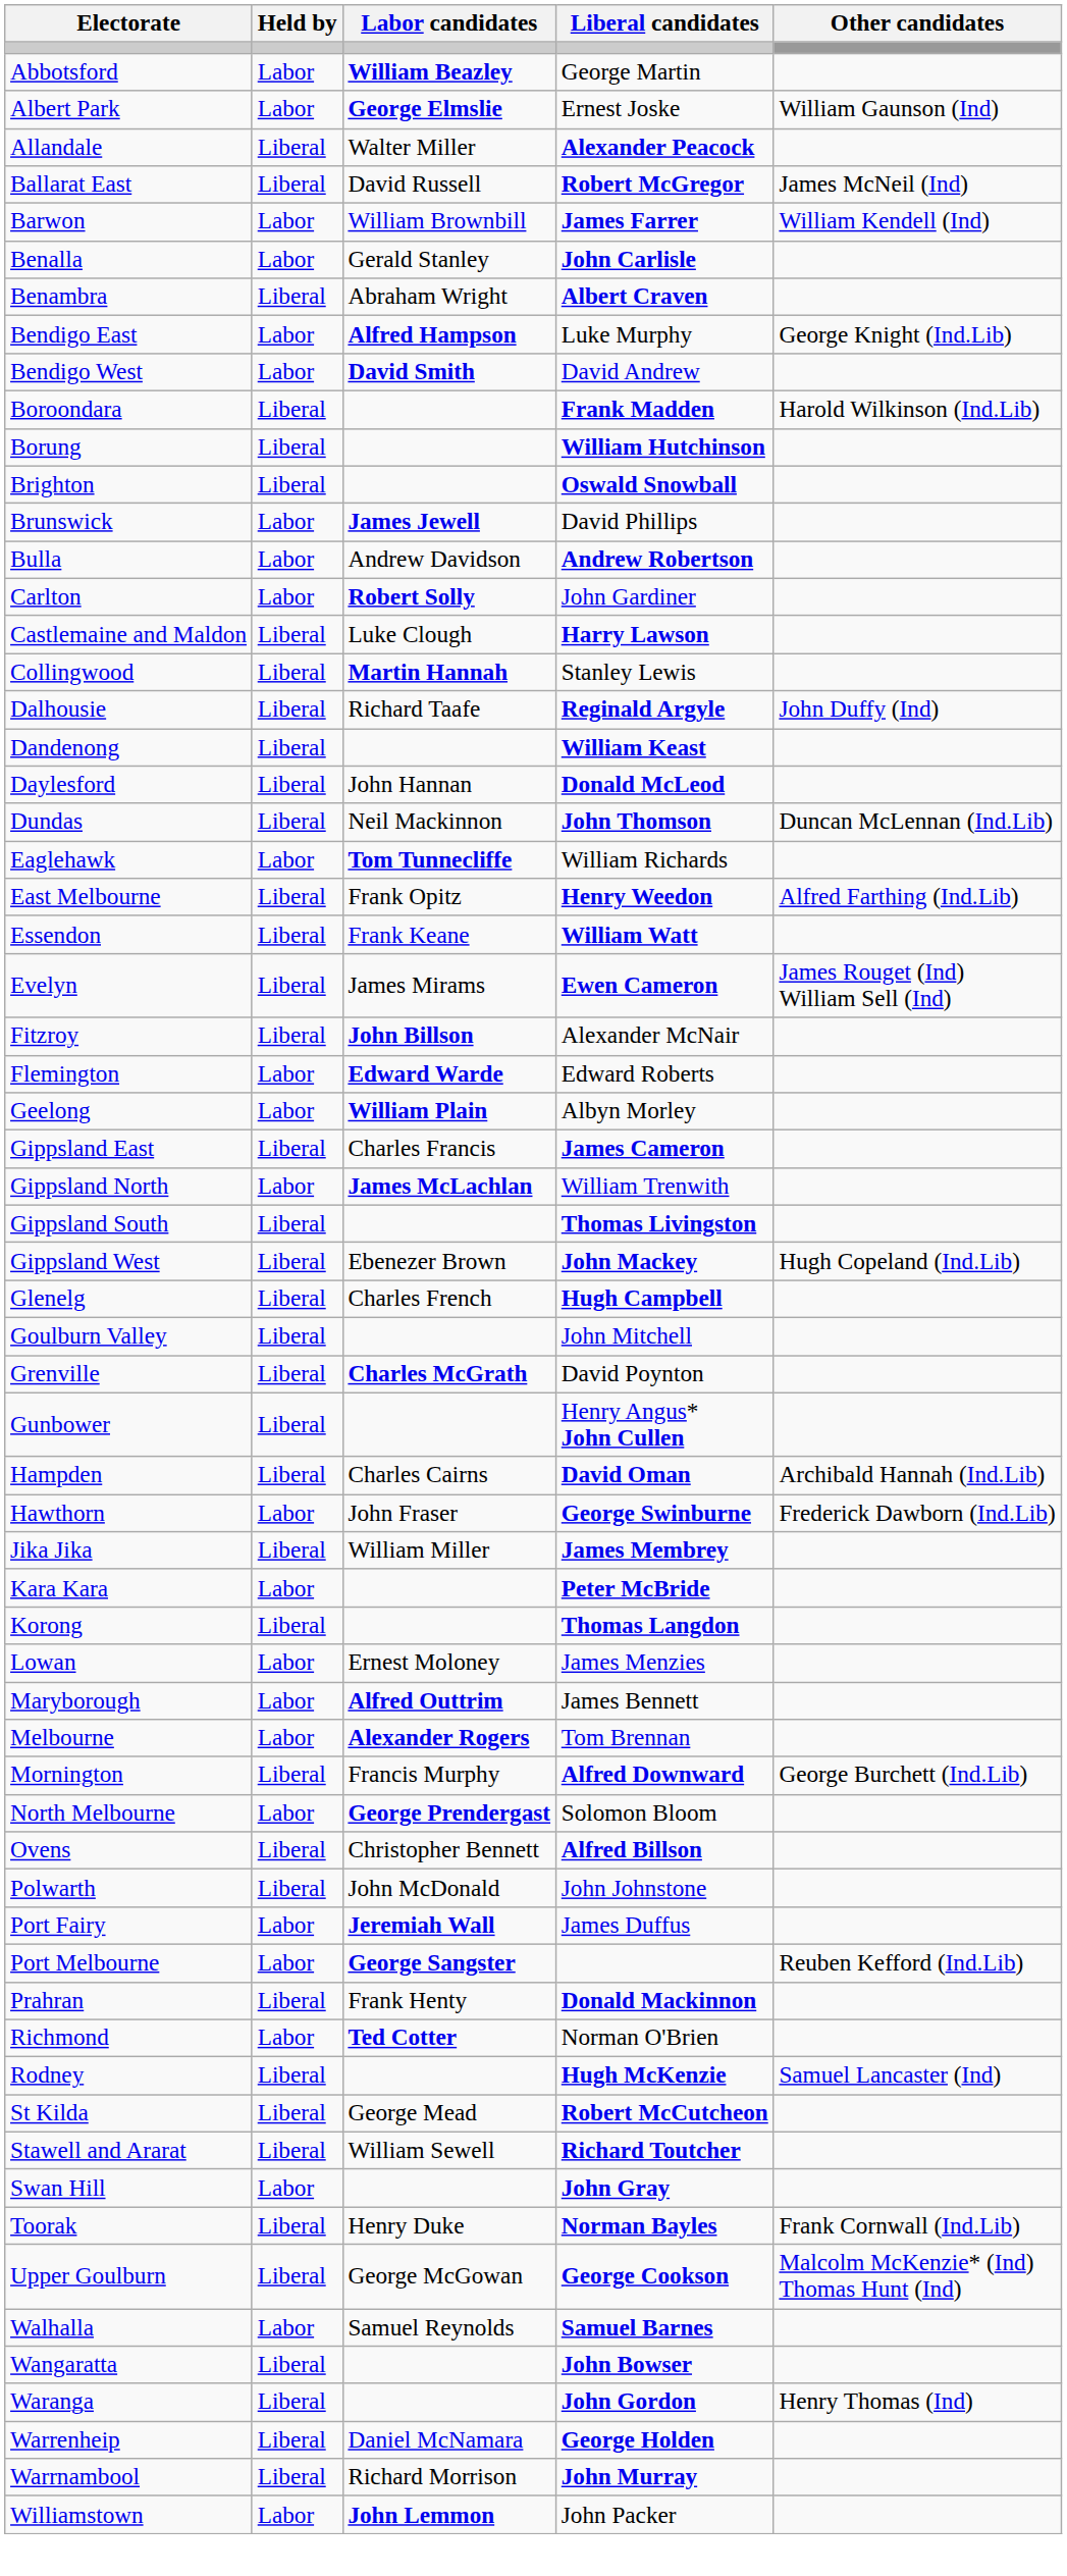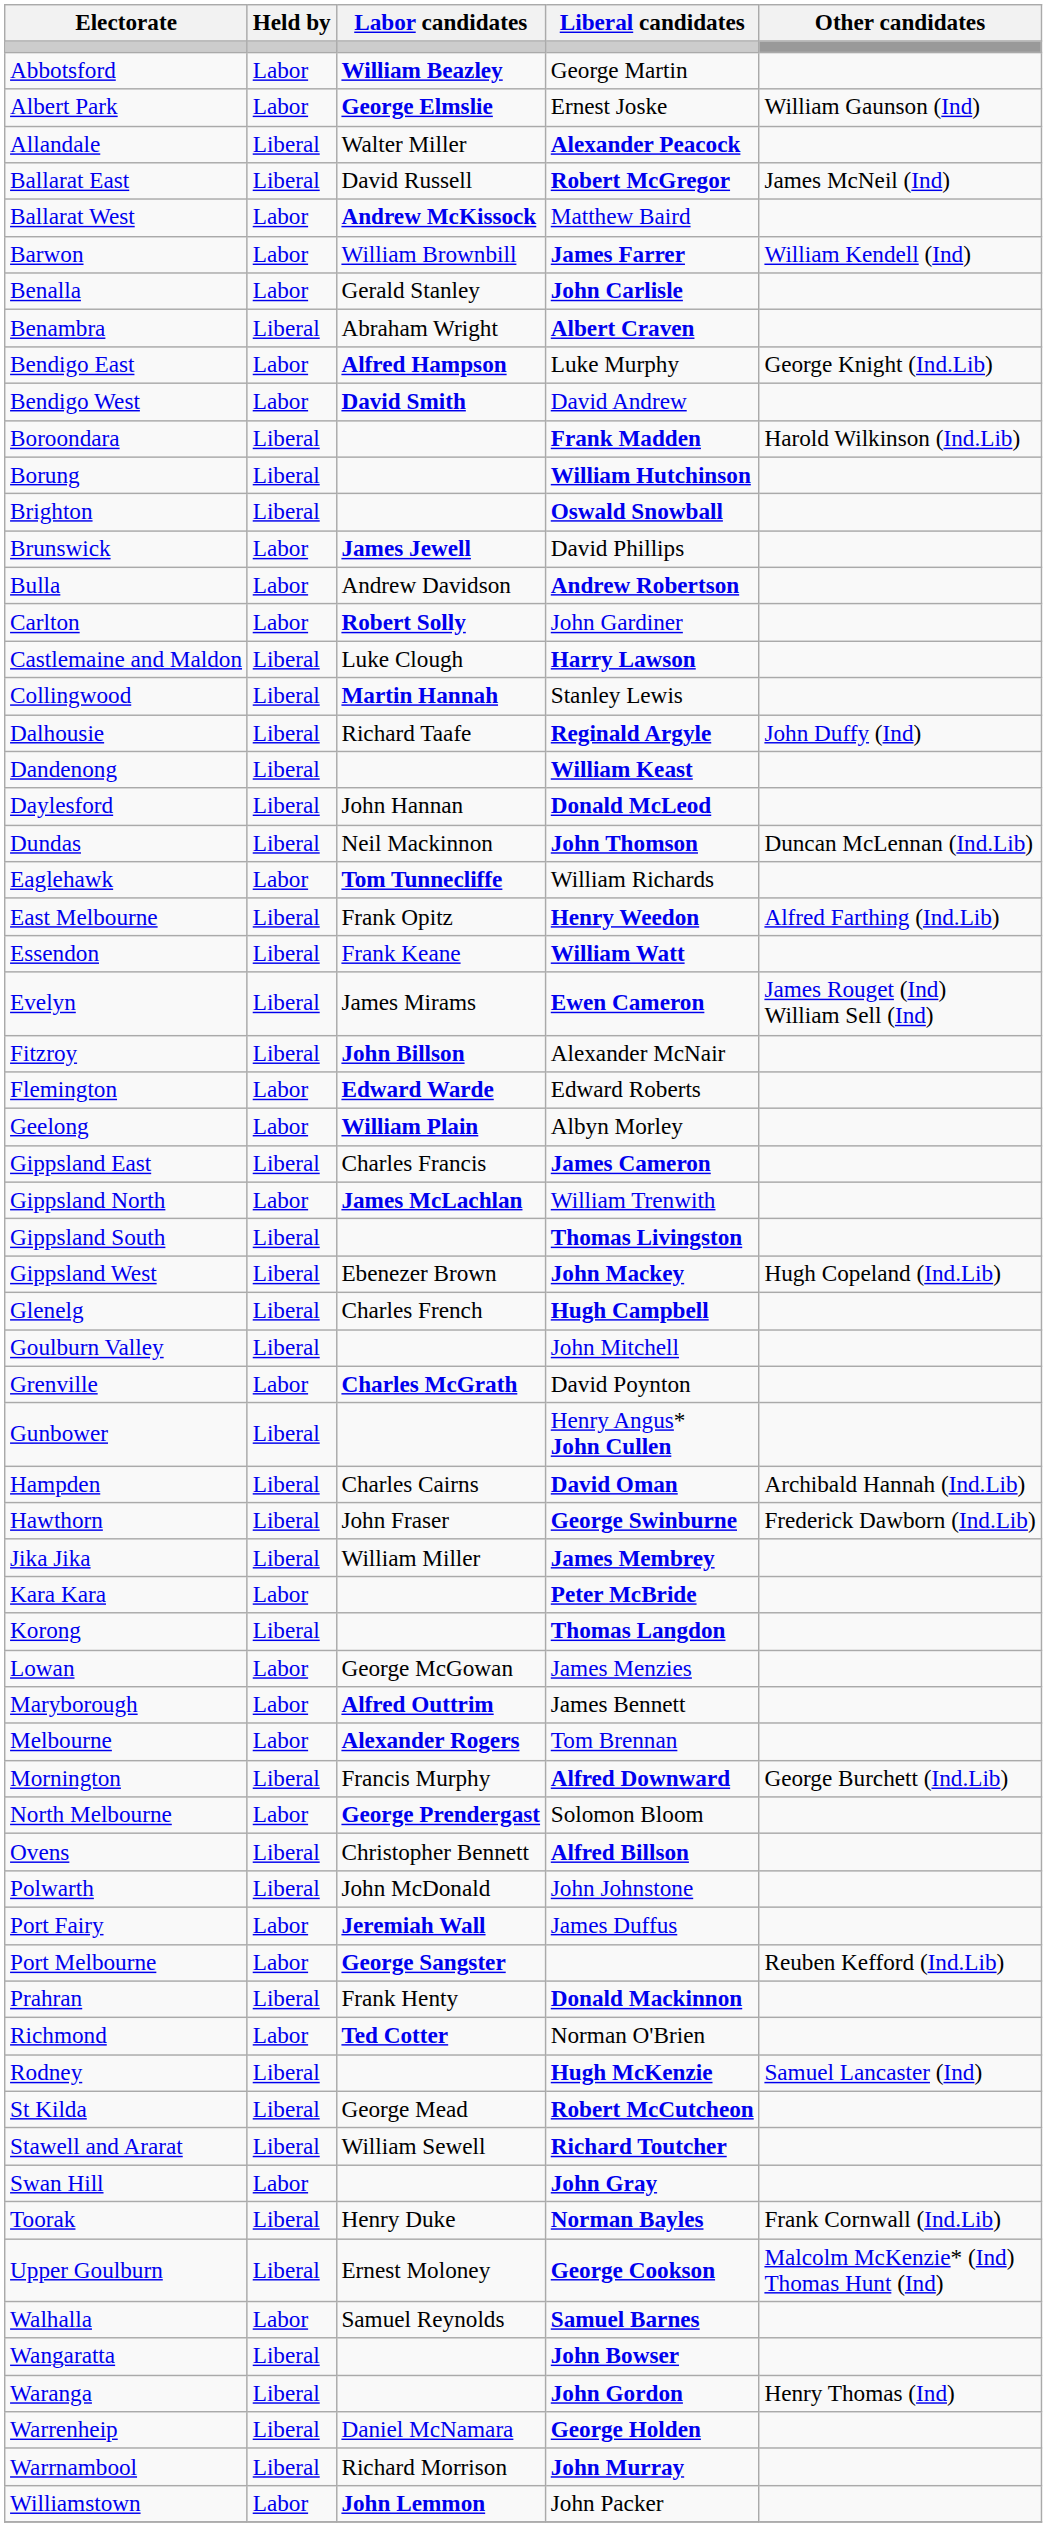 <table class="wikitable">
 <tr>
 <th>Electorate</th>
 <th>Held by</th>
 <th><a href='#'>Labor</a> candidates</th>
 <th><a href='#'>Liberal</a> candidates</th>
 <th>Other candidates</th>
 </tr>
 <tr style="background:#ccc;">
 <td></td>
 <td></td>
 <td></td>
 <td></td>
 <td style="background:#999;"></td>
 </tr>
 <tr>
 <td><a href='#'>Abbotsford</a></td>
 <td><a href='#'>Labor</a></td>
 <td><strong><a href='#'>William Beazley</a></strong></td>
 <td>George Martin</td>
 <td></td>
 </tr>
 <tr>
 <td><a href='#'>Albert Park</a></td>
 <td><a href='#'>Labor</a></td>
 <td><strong><a href='#'>George Elmslie</a></strong></td>
 <td>Ernest Joske</td>
 <td>William Gaunson (<a href='#'>Ind</a>)</td>
 </tr>
 <tr>
 <td><a href='#'>Allandale</a></td>
 <td><a href='#'>Liberal</a></td>
 <td>Walter Miller</td>
 <td><strong><a href='#'>Alexander Peacock</a></strong></td>
 <td></td>
 </tr>
 <tr>
 <td><a href='#'>Ballarat East</a></td>
 <td><a href='#'>Liberal</a></td>
 <td>David Russell</td>
 <td><strong><a href='#'>Robert McGregor</a></strong></td>
 <td>James McNeil (<a href='#'>Ind</a>)</td>
+</tr>
+<tr>
+<td><a href='#'>Ballarat West</a></td>
+<td><a href='#'>Labor</a></td>
+<td><strong><a href='#'>Andrew McKissock</a></strong></td>
+<td><a href='#'>Matthew Baird</a></td>
+<td></td>
 </tr>
 <tr>
 <td><a href='#'>Barwon</a></td>
 <td><a href='#'>Labor</a></td>
 <td><a href='#'>William Brownbill</a></td>
 <td><strong><a href='#'>James Farrer</a></strong></td>
 <td><a href='#'>William Kendell</a> (<a href='#'>Ind</a>)</td>
 </tr>
 <tr>
 <td><a href='#'>Benalla</a></td>
 <td><a href='#'>Labor</a></td>
 <td>Gerald Stanley</td>
 <td><strong><a href='#'>John Carlisle</a></strong></td>
 <td></td>
 </tr>
 <tr>
 <td><a href='#'>Benambra</a></td>
 <td><a href='#'>Liberal</a></td>
 <td>Abraham Wright</td>
 <td><strong><a href='#'>Albert Craven</a></strong></td>
 <td></td>
 </tr>
 <tr>
 <td><a href='#'>Bendigo East</a></td>
 <td><a href='#'>Labor</a></td>
 <td><strong><a href='#'>Alfred Hampson</a></strong></td>
 <td>Luke Murphy</td>
 <td>George Knight (<a href='#'>Ind.Lib</a>)</td>
 </tr>
 <tr>
 <td><a href='#'>Bendigo West</a></td>
 <td><a href='#'>Labor</a></td>
 <td><strong><a href='#'>David Smith</a></strong></td>
 <td><a href='#'>David Andrew</a></td>
 <td></td>
 </tr>
 <tr>
 <td><a href='#'>Boroondara</a></td>
 <td><a href='#'>Liberal</a></td>
 <td></td>
 <td><strong><a href='#'>Frank Madden</a></strong></td>
 <td>Harold Wilkinson (<a href='#'>Ind.Lib</a>)</td>
 </tr>
 <tr>
 <td><a href='#'>Borung</a></td>
 <td><a href='#'>Liberal</a></td>
 <td></td>
 <td><strong><a href='#'>William Hutchinson</a></strong></td>
 <td></td>
 </tr>
 <tr>
 <td><a href='#'>Brighton</a></td>
 <td><a href='#'>Liberal</a></td>
 <td></td>
 <td><strong><a href='#'>Oswald Snowball</a></strong></td>
 <td></td>
 </tr>
 <tr>
 <td><a href='#'>Brunswick</a></td>
 <td><a href='#'>Labor</a></td>
 <td><strong><a href='#'>James Jewell</a></strong></td>
 <td>David Phillips</td>
 <td></td>
 </tr>
 <tr>
 <td><a href='#'>Bulla</a></td>
 <td><a href='#'>Labor</a></td>
 <td>Andrew Davidson</td>
 <td><strong><a href='#'>Andrew Robertson</a></strong></td>
 <td></td>
 </tr>
 <tr>
 <td><a href='#'>Carlton</a></td>
 <td><a href='#'>Labor</a></td>
 <td><strong><a href='#'>Robert Solly</a></strong></td>
 <td><a href='#'>John Gardiner</a></td>
 <td></td>
 </tr>
 <tr>
 <td><a href='#'>Castlemaine and Maldon</a></td>
 <td><a href='#'>Liberal</a></td>
 <td>Luke Clough</td>
 <td><strong><a href='#'>Harry Lawson</a></strong></td>
 <td></td>
 </tr>
 <tr>
 <td><a href='#'>Collingwood</a></td>
 <td><a href='#'>Liberal</a></td>
 <td><strong><a href='#'>Martin Hannah</a></strong></td>
 <td>Stanley Lewis</td>
 <td></td>
 </tr>
 <tr>
 <td><a href='#'>Dalhousie</a></td>
 <td><a href='#'>Liberal</a></td>
 <td>Richard Taafe</td>
 <td><strong><a href='#'>Reginald Argyle</a></strong></td>
 <td><a href='#'>John Duffy</a> (<a href='#'>Ind</a>)</td>
 </tr>
 <tr>
 <td><a href='#'>Dandenong</a></td>
 <td><a href='#'>Liberal</a></td>
 <td></td>
 <td><strong><a href='#'>William Keast</a></strong></td>
 <td></td>
 </tr>
 <tr>
 <td><a href='#'>Daylesford</a></td>
 <td><a href='#'>Liberal</a></td>
 <td>John Hannan</td>
 <td><strong><a href='#'>Donald McLeod</a></strong></td>
 <td></td>
 </tr>
 <tr>
 <td><a href='#'>Dundas</a></td>
 <td><a href='#'>Liberal</a></td>
 <td>Neil Mackinnon</td>
 <td><strong><a href='#'>John Thomson</a></strong></td>
 <td>Duncan McLennan (<a href='#'>Ind.Lib</a>)</td>
 </tr>
 <tr>
 <td><a href='#'>Eaglehawk</a></td>
 <td><a href='#'>Labor</a></td>
 <td><strong><a href='#'>Tom Tunnecliffe</a></strong></td>
 <td>William Richards</td>
 <td></td>
 </tr>
 <tr>
 <td><a href='#'>East Melbourne</a></td>
 <td><a href='#'>Liberal</a></td>
 <td>Frank Opitz</td>
 <td><strong><a href='#'>Henry Weedon</a></strong></td>
 <td><a href='#'>Alfred Farthing</a> (<a href='#'>Ind.Lib</a>)</td>
 </tr>
 <tr>
 <td><a href='#'>Essendon</a></td>
 <td><a href='#'>Liberal</a></td>
 <td><a href='#'>Frank Keane</a></td>
 <td><strong><a href='#'>William Watt</a></strong></td>
 <td></td>
 </tr>
 <tr>
 <td><a href='#'>Evelyn</a></td>
 <td><a href='#'>Liberal</a></td>
 <td>James Mirams</td>
 <td><strong><a href='#'>Ewen Cameron</a></strong></td>
 <td><a href='#'>James Rouget</a> (<a href='#'>Ind</a>) <br> William Sell (<a href='#'>Ind</a>)</td>
 </tr>
 <tr>
 <td><a href='#'>Fitzroy</a></td>
 <td><a href='#'>Liberal</a></td>
 <td><strong><a href='#'>John Billson</a></strong></td>
 <td>Alexander McNair</td>
 <td></td>
 </tr>
 <tr>
 <td><a href='#'>Flemington</a></td>
 <td><a href='#'>Labor</a></td>
 <td><strong><a href='#'>Edward Warde</a></strong></td>
 <td>Edward Roberts</td>
 <td></td>
 </tr>
 <tr>
 <td><a href='#'>Geelong</a></td>
 <td><a href='#'>Labor</a></td>
 <td><strong><a href='#'>William Plain</a></strong></td>
 <td>Albyn Morley</td>
 <td></td>
 </tr>
 <tr>
 <td><a href='#'>Gippsland East</a></td>
 <td><a href='#'>Liberal</a></td>
 <td>Charles Francis</td>
 <td><strong><a href='#'>James Cameron</a></strong></td>
 <td></td>
 </tr>
 <tr>
 <td><a href='#'>Gippsland North</a></td>
 <td><a href='#'>Labor</a></td>
 <td><strong><a href='#'>James McLachlan</a></strong></td>
 <td><a href='#'>William Trenwith</a></td>
 <td></td>
 </tr>
 <tr>
 <td><a href='#'>Gippsland South</a></td>
 <td><a href='#'>Liberal</a></td>
 <td></td>
 <td><strong><a href='#'>Thomas Livingston</a></strong></td>
 <td></td>
 </tr>
 <tr>
 <td><a href='#'>Gippsland West</a></td>
 <td><a href='#'>Liberal</a></td>
 <td>Ebenezer Brown</td>
 <td><strong><a href='#'>John Mackey</a></strong></td>
 <td>Hugh Copeland (<a href='#'>Ind.Lib</a>)</td>
 </tr>
 <tr>
 <td><a href='#'>Glenelg</a></td>
 <td><a href='#'>Liberal</a></td>
 <td>Charles French</td>
 <td><strong><a href='#'>Hugh Campbell</a></strong></td>
 <td></td>
 </tr>
 <tr>
 <td><a href='#'>Goulburn Valley</a></td>
 <td><a href='#'>Liberal</a></td>
 <td></td>
 <td><a href='#'>John Mitchell</a></td>
 <td></td>
 </tr>
 <tr>
 <td><a href='#'>Grenville</a></td>
-<td><a href='#'>Liberal</a></td>
+<td><a href='#'>Labor</a></td>
 <td><strong><a href='#'>Charles McGrath</a></strong></td>
 <td>David Poynton</td>
 <td></td>
 </tr>
 <tr>
 <td><a href='#'>Gunbower</a></td>
 <td><a href='#'>Liberal</a></td>
 <td></td>
 <td><a href='#'>Henry Angus</a>* <br> <strong><a href='#'>John Cullen</a></strong></td>
 <td></td>
 </tr>
 <tr>
 <td><a href='#'>Hampden</a></td>
 <td><a href='#'>Liberal</a></td>
 <td>Charles Cairns</td>
 <td><strong><a href='#'>David Oman</a></strong></td>
 <td>Archibald Hannah (<a href='#'>Ind.Lib</a>)</td>
 </tr>
 <tr>
 <td><a href='#'>Hawthorn</a></td>
-<td><a href='#'>Labor</a></td>
+<td><a href='#'>Liberal</a></td>
 <td>John Fraser</td>
 <td><strong><a href='#'>George Swinburne</a></strong></td>
 <td>Frederick Dawborn (<a href='#'>Ind.Lib</a>)</td>
 </tr>
 <tr>
 <td><a href='#'>Jika Jika</a></td>
 <td><a href='#'>Liberal</a></td>
 <td>William Miller</td>
 <td><strong><a href='#'>James Membrey</a></strong></td>
 <td></td>
 </tr>
 <tr>
 <td><a href='#'>Kara Kara</a></td>
 <td><a href='#'>Labor</a></td>
 <td></td>
 <td><strong><a href='#'>Peter McBride</a></strong></td>
 <td></td>
 </tr>
 <tr>
 <td><a href='#'>Korong</a></td>
 <td><a href='#'>Liberal</a></td>
 <td></td>
 <td><strong><a href='#'>Thomas Langdon</a></strong></td>
 <td></td>
 </tr>
 <tr>
 <td><a href='#'>Lowan</a></td>
 <td><a href='#'>Labor</a></td>
-<td>Ernest Moloney</td>
+<td>George McGowan</td>
 <td><a href='#'>James Menzies</a></td>
 <td></td>
 </tr>
 <tr>
 <td><a href='#'>Maryborough</a></td>
 <td><a href='#'>Labor</a></td>
 <td><strong><a href='#'>Alfred Outtrim</a></strong></td>
 <td>James Bennett</td>
 <td></td>
 </tr>
 <tr>
 <td><a href='#'>Melbourne</a></td>
 <td><a href='#'>Labor</a></td>
 <td><strong><a href='#'>Alexander Rogers</a></strong></td>
 <td><a href='#'>Tom Brennan</a></td>
 <td></td>
 </tr>
 <tr>
 <td><a href='#'>Mornington</a></td>
 <td><a href='#'>Liberal</a></td>
 <td>Francis Murphy</td>
 <td><strong><a href='#'>Alfred Downward</a></strong></td>
 <td>George Burchett (<a href='#'>Ind.Lib</a>)</td>
 </tr>
 <tr>
 <td><a href='#'>North Melbourne</a></td>
 <td><a href='#'>Labor</a></td>
 <td><strong><a href='#'>George Prendergast</a></strong></td>
 <td>Solomon Bloom</td>
 <td></td>
 </tr>
 <tr>
 <td><a href='#'>Ovens</a></td>
 <td><a href='#'>Liberal</a></td>
 <td>Christopher Bennett</td>
 <td><strong><a href='#'>Alfred Billson</a></strong></td>
 <td></td>
 </tr>
 <tr>
 <td><a href='#'>Polwarth</a></td>
 <td><a href='#'>Liberal</a></td>
 <td>John McDonald</td>
 <td><a href='#'>John Johnstone</a></td>
 <td></td>
 </tr>
 <tr>
 <td><a href='#'>Port Fairy</a></td>
 <td><a href='#'>Labor</a></td>
 <td><strong><a href='#'>Jeremiah Wall</a></strong></td>
 <td><a href='#'>James Duffus</a></td>
 <td></td>
 </tr>
 <tr>
 <td><a href='#'>Port Melbourne</a></td>
 <td><a href='#'>Labor</a></td>
 <td><strong><a href='#'>George Sangster</a></strong></td>
 <td></td>
 <td>Reuben Kefford (<a href='#'>Ind.Lib</a>)</td>
 </tr>
 <tr>
 <td><a href='#'>Prahran</a></td>
 <td><a href='#'>Liberal</a></td>
 <td>Frank Henty</td>
 <td><strong><a href='#'>Donald Mackinnon</a></strong></td>
 <td></td>
 </tr>
 <tr>
 <td><a href='#'>Richmond</a></td>
 <td><a href='#'>Labor</a></td>
 <td><strong><a href='#'>Ted Cotter</a></strong></td>
 <td>Norman O'Brien</td>
 <td></td>
 </tr>
 <tr>
 <td><a href='#'>Rodney</a></td>
 <td><a href='#'>Liberal</a></td>
 <td></td>
 <td><strong><a href='#'>Hugh McKenzie</a></strong></td>
 <td><a href='#'>Samuel Lancaster</a> (<a href='#'>Ind</a>)</td>
 </tr>
 <tr>
 <td><a href='#'>St Kilda</a></td>
 <td><a href='#'>Liberal</a></td>
 <td>George Mead</td>
 <td><strong><a href='#'>Robert McCutcheon</a></strong></td>
 <td></td>
 </tr>
 <tr>
 <td><a href='#'>Stawell and Ararat</a></td>
 <td><a href='#'>Liberal</a></td>
 <td>William Sewell</td>
 <td><strong><a href='#'>Richard Toutcher</a></strong></td>
 <td></td>
 </tr>
 <tr>
 <td><a href='#'>Swan Hill</a></td>
 <td><a href='#'>Labor</a></td>
 <td></td>
 <td><strong><a href='#'>John Gray</a></strong></td>
 <td></td>
 </tr>
 <tr>
 <td><a href='#'>Toorak</a></td>
 <td><a href='#'>Liberal</a></td>
 <td>Henry Duke</td>
 <td><strong><a href='#'>Norman Bayles</a></strong></td>
 <td>Frank Cornwall (<a href='#'>Ind.Lib</a>)</td>
 </tr>
 <tr>
 <td><a href='#'>Upper Goulburn</a></td>
 <td><a href='#'>Liberal</a></td>
-<td>George McGowan</td>
+<td>Ernest Moloney</td>
 <td><strong><a href='#'>George Cookson</a></strong></td>
 <td><a href='#'>Malcolm McKenzie</a>* (<a href='#'>Ind</a>) <br> <a href='#'>Thomas Hunt</a> (<a href='#'>Ind</a>)</td>
 </tr>
 <tr>
 <td><a href='#'>Walhalla</a></td>
 <td><a href='#'>Labor</a></td>
 <td>Samuel Reynolds</td>
 <td><strong><a href='#'>Samuel Barnes</a></strong></td>
 <td></td>
 </tr>
 <tr>
 <td><a href='#'>Wangaratta</a></td>
 <td><a href='#'>Liberal</a></td>
 <td></td>
 <td><strong><a href='#'>John Bowser</a></strong></td>
 <td></td>
 </tr>
 <tr>
 <td><a href='#'>Waranga</a></td>
 <td><a href='#'>Liberal</a></td>
 <td></td>
 <td><strong><a href='#'>John Gordon</a></strong></td>
 <td>Henry Thomas (<a href='#'>Ind</a>)</td>
 </tr>
 <tr>
 <td><a href='#'>Warrenheip</a></td>
 <td><a href='#'>Liberal</a></td>
 <td><a href='#'>Daniel McNamara</a></td>
 <td><strong><a href='#'>George Holden</a></strong></td>
 <td></td>
 </tr>
 <tr>
 <td><a href='#'>Warrnambool</a></td>
 <td><a href='#'>Liberal</a></td>
 <td>Richard Morrison</td>
 <td><strong><a href='#'>John Murray</a></strong></td>
 <td></td>
 </tr>
 <tr>
 <td><a href='#'>Williamstown</a></td>
 <td><a href='#'>Labor</a></td>
 <td><strong><a href='#'>John Lemmon</a></strong></td>
 <td>John Packer</td>
 <td></td>
 </tr>
 <tr>
 </tr>
 </table>
